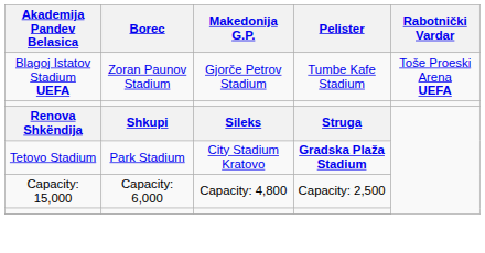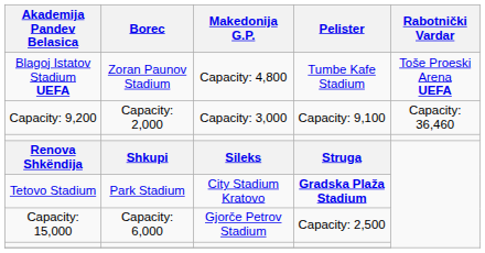 <table class="wikitable" style="text-align:center">
 <tr>
 <th><a href='#'>Akademija Pandev</a> <br><a href='#'>Belasica</a></th>
 <th><a href='#'>Borec</a></th>
 <th><a href='#'>Makedonija G.P.</a></th>
 <th><a href='#'>Pelister</a></th>
 <th><a href='#'>Rabotnički</a><br><a href='#'>Vardar</a></th>
 </tr>
 <tr>
 <td><a href='#'>Blagoj Istatov Stadium</a><br><strong><a href='#'>UEFA</a></strong> </td>
 <td><a href='#'>Zoran Paunov Stadium</a></td>
-<td><a href='#'>Gjorče Petrov Stadium</a></td>
+<td>Capacity: 4,800</td>
 <td><a href='#'>Tumbe Kafe Stadium</a></td>
 <td><a href='#'>Toše Proeski Arena</a> <br><strong><a href='#'>UEFA</a></strong> </td>
+</tr>
+<tr>
+<td>Capacity: 9,200</td>
+<td>Capacity: 2,000</td>
+<td>Capacity: 3,000</td>
+<td>Capacity: 9,100</td>
+<td>Capacity: 36,460</td>
 </tr>
 <tr>
 <td></td>
 <td></td>
 <td></td>
 <td></td>
 <td></td>
 </tr>
 <tr>
 <th><a href='#'>Renova</a><br><a href='#'>Shkëndija</a></th>
 <th><a href='#'>Shkupi</a></th>
 <th><a href='#'>Sileks</a></th>
 <th><a href='#'>Struga</a></th>
 </tr>
 <tr>
 <td><a href='#'> Tetovo Stadium</a></td>
 <td><a href='#'>Park Stadium</a></td>
 <td><a href='#'>City Stadium Kratovo</a></td>
 <td><strong><a href='#'>Gradska Plaža Stadium</a></strong></td>
 </tr>
 <tr>
 <td>Capacity: 15,000</td>
 <td>Capacity: 6,000</td>
-<td>Capacity: 4,800</td>
+<td><a href='#'>Gjorče Petrov Stadium</a></td>
 <td>Capacity: 2,500</td>
 </tr>
 <tr>
 <td></td>
 <td></td>
 <td></td>
 <td></td>
 </tr>
 <tr>
 </tr>
 </table>
